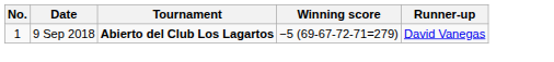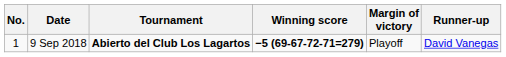 <table class="wikitable" style="font-size:95%;">
 <tr>
 <th>No.</th>
 <th>Date</th>
 <th>Tournament</th>
 <th>Winning score</th>
+<th>Margin of<br>victory</th>
 <th>Runner-up</th>
 </tr>
 <tr>
 <td align=center>1</td>
 <td align=right>9 Sep 2018</td>
 <td><strong>Abierto del Club Los Lagartos</strong></td>
-<td>−5 (69-67-72-71=279)</td>
+<td><strong>−5 (69-67-72-71=279)</strong></td>
+<td>Playoff</td>
 <td> <a href='#'>David Vanegas</a></td>
 </tr>
 </table>
